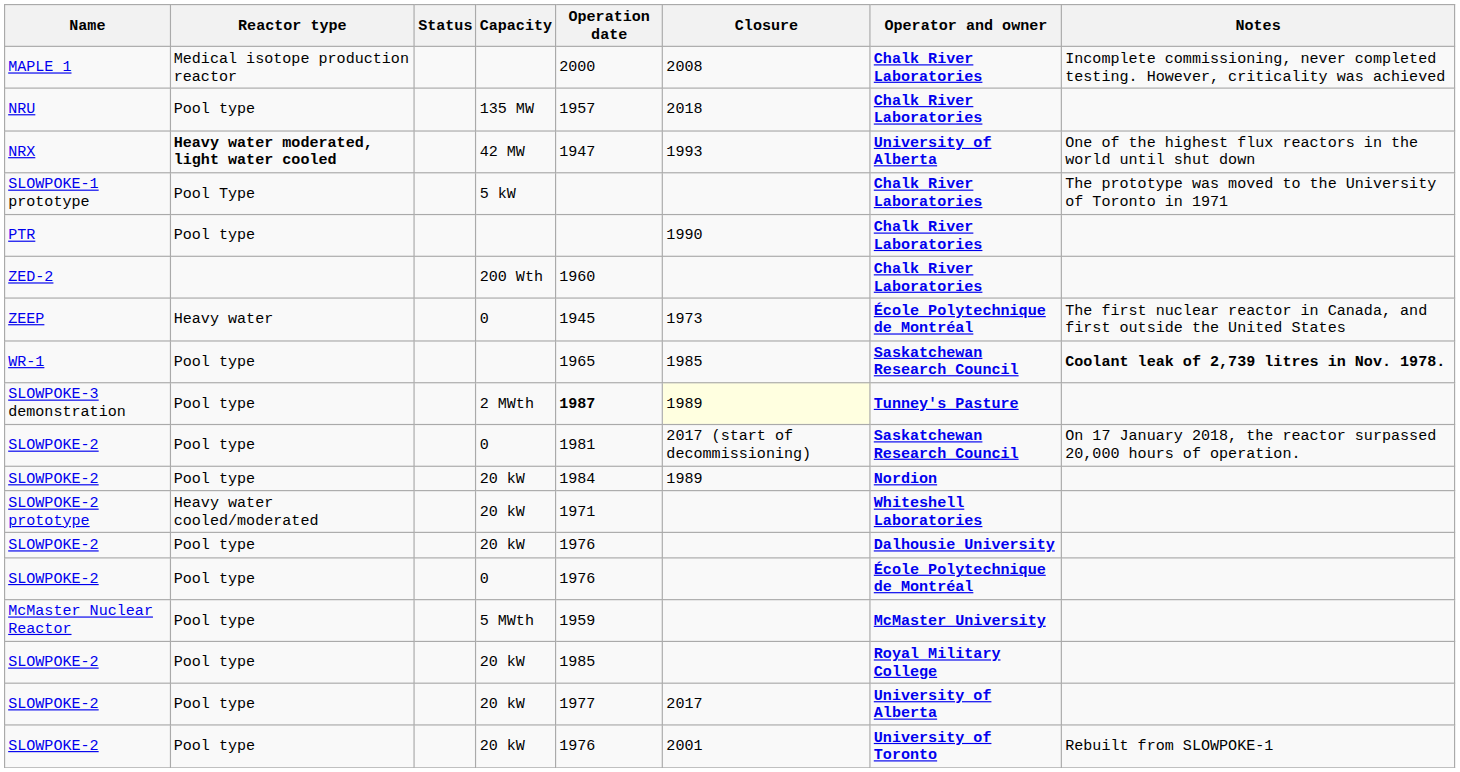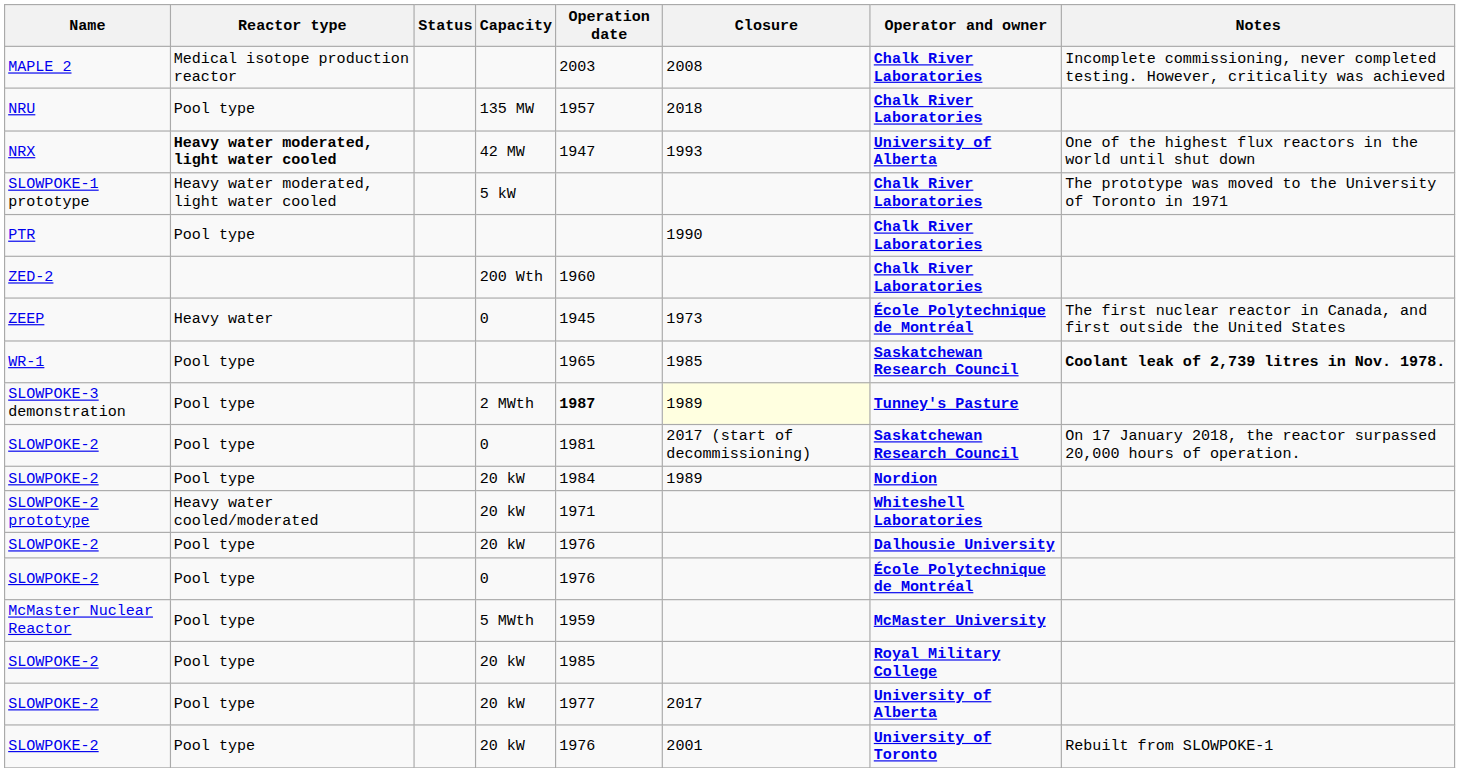 <table class="wikitable">
 <tr>
 <th>Name</th>
 <th>Reactor type</th>
 <th>Status</th>
 <th>Capacity</th>
 <th>Operation date</th>
 <th>Closure</th>
 <th>Operator and owner</th>
 <th>Notes</th>
 </tr>
 <tr>
-<td><a href='#'>MAPLE 1</a></td>
+<td><a href='#'>MAPLE 2</a></td>
 <td>Medical isotope production reactor</td>
 <td></td>
 <td></td>
-<td>2000</td>
+<td>2003</td>
 <td>2008</td>
 <td><strong><a href='#'>Chalk River Laboratories</a></strong></td>
 <td>Incomplete commissioning, never completed testing. However, criticality was achieved</td>
 </tr>
 <tr>
 <td><a href='#'>NRU</a></td>
 <td>Pool type</td>
 <td></td>
 <td>135 MW</td>
 <td>1957</td>
 <td>2018</td>
 <td><strong><a href='#'>Chalk River Laboratories</a></strong></td>
 <td></td>
 </tr>
 <tr>
 <td><a href='#'>NRX</a></td>
 <td><strong>Heavy water moderated, light water cooled</strong></td>
 <td></td>
 <td>42 MW</td>
 <td>1947</td>
 <td>1993</td>
 <td><strong><a href='#'>University of Alberta</a></strong></td>
 <td>One of the highest flux reactors in the world until shut down</td>
 </tr>
 <tr>
 <td><a href='#'>SLOWPOKE-1</a> prototype</td>
-<td>Pool Type</td>
+<td>Heavy water moderated, light water cooled</td>
 <td></td>
 <td>5 kW</td>
 <td></td>
 <td></td>
 <td><strong><a href='#'>Chalk River Laboratories</a></strong></td>
 <td>The prototype was moved to the University of Toronto in 1971</td>
 </tr>
 <tr>
 <td><a href='#'>PTR</a></td>
 <td>Pool type</td>
 <td></td>
 <td></td>
 <td></td>
 <td>1990</td>
 <td><strong><a href='#'>Chalk River Laboratories</a></strong></td>
 <td></td>
 </tr>
 <tr>
 <td><a href='#'>ZED-2</a></td>
 <td></td>
 <td></td>
 <td>200 Wth</td>
 <td>1960</td>
 <td></td>
 <td><strong><a href='#'>Chalk River Laboratories</a></strong></td>
 <td></td>
 </tr>
 <tr>
 <td><a href='#'>ZEEP</a></td>
 <td>Heavy water</td>
 <td></td>
 <td>0</td>
 <td>1945</td>
 <td>1973</td>
 <td><strong><a href='#'>École Polytechnique de Montréal</a></strong></td>
 <td>The first nuclear reactor in Canada, and first outside the United States</td>
 </tr>
 <tr>
 <td><a href='#'>WR-1</a></td>
 <td>Pool type</td>
 <td></td>
 <td></td>
 <td>1965</td>
 <td>1985</td>
 <td><strong><a href='#'>Saskatchewan Research Council</a></strong></td>
 <td><strong>Coolant leak of 2,739 litres in Nov. 1978.</strong></td>
 </tr>
 <tr>
 <td><a href='#'>SLOWPOKE-3</a> demonstration</td>
 <td>Pool type</td>
 <td></td>
 <td>2 MWth</td>
 <td><strong>1987</strong></td>
 <td style="background: lightyellow;">1989</td>
 <td><strong><a href='#'>Tunney's Pasture</a></strong></td>
 <td></td>
 </tr>
 <tr>
 <td><a href='#'>SLOWPOKE-2</a></td>
 <td>Pool type</td>
 <td></td>
 <td>0</td>
 <td>1981</td>
 <td>2017 (start of decommissioning)</td>
 <td><strong><a href='#'>Saskatchewan Research Council</a></strong></td>
 <td>On 17 January 2018, the reactor surpassed 20,000 hours of operation.</td>
 </tr>
 <tr>
 <td><a href='#'>SLOWPOKE-2</a></td>
 <td>Pool type</td>
 <td></td>
 <td>20 kW</td>
 <td>1984</td>
 <td>1989</td>
 <td><strong><a href='#'>Nordion</a></strong></td>
 <td></td>
 </tr>
 <tr>
 <td><a href='#'>SLOWPOKE-2 prototype</a></td>
 <td>Heavy water cooled/moderated</td>
 <td></td>
 <td>20 kW</td>
 <td>1971</td>
 <td></td>
 <td><strong><a href='#'>Whiteshell Laboratories</a></strong></td>
 <td></td>
 </tr>
 <tr>
 <td><a href='#'>SLOWPOKE-2</a></td>
 <td>Pool type</td>
 <td></td>
 <td>20 kW</td>
 <td>1976</td>
 <td></td>
 <td><strong><a href='#'>Dalhousie University</a></strong></td>
 <td></td>
 </tr>
 <tr>
 <td><a href='#'>SLOWPOKE-2</a></td>
 <td>Pool type</td>
 <td></td>
 <td>0</td>
 <td>1976</td>
 <td></td>
 <td><strong><a href='#'>École Polytechnique de Montréal</a></strong></td>
 <td></td>
 </tr>
 <tr>
 <td><a href='#'>McMaster Nuclear Reactor</a></td>
 <td>Pool type</td>
 <td></td>
 <td>5 MWth</td>
 <td>1959</td>
 <td></td>
 <td><strong><a href='#'>McMaster University</a></strong></td>
 <td></td>
 </tr>
 <tr>
 <td><a href='#'>SLOWPOKE-2</a></td>
 <td>Pool type</td>
 <td></td>
 <td>20 kW</td>
 <td>1985</td>
 <td></td>
 <td><strong><a href='#'>Royal Military College</a></strong></td>
 <td></td>
 </tr>
 <tr>
 <td><a href='#'>SLOWPOKE-2</a></td>
 <td>Pool type</td>
 <td></td>
 <td>20 kW</td>
 <td>1977</td>
 <td>2017</td>
 <td><strong><a href='#'>University of Alberta</a></strong></td>
 <td></td>
 </tr>
 <tr>
 <td><a href='#'>SLOWPOKE-2</a></td>
 <td>Pool type</td>
 <td></td>
 <td>20 kW</td>
 <td>1976</td>
 <td>2001</td>
 <td><strong><a href='#'>University of Toronto</a></strong></td>
 <td>Rebuilt from SLOWPOKE-1</td>
 </tr>
 </table>
